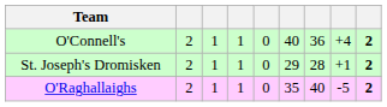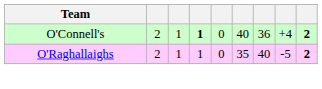 <table class="wikitable" style="text-align:center">
 <tr>
 <th style="width:175px;">Team</th>
 <th width="20"></th>
 <th width="20"></th>
 <th width="20"></th>
 <th width="20"></th>
 <th width="20"></th>
 <th width="20"></th>
 <th width="20"></th>
 <th width="20"></th>
 </tr>
 <tr style="background:#cfc;">
 <td>O'Connell's</td>
 <td>2</td>
 <td>1</td>
-<td>1</td>
+<td><strong>1</strong></td>
 <td>0</td>
 <td>40</td>
 <td>36</td>
 <td>+4</td>
-<td><strong>2</strong></td>
-</tr>
-<tr style="background:#cfc;">
-<td>St. Joseph's Dromisken</td>
-<td>2</td>
-<td>1</td>
-<td>1</td>
-<td>0</td>
-<td>29</td>
-<td>28</td>
-<td>+1</td>
 <td><strong>2</strong></td>
 </tr>
 <tr style="background:#fcf;">
 <td><a href='#'>O'Raghallaighs</a></td>
 <td>2</td>
 <td>1</td>
 <td>1</td>
 <td>0</td>
 <td>35</td>
 <td>40</td>
 <td>-5</td>
 <td><strong>2</strong></td>
 </tr>
 </table>
